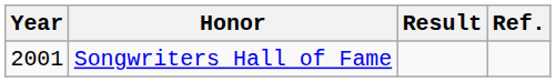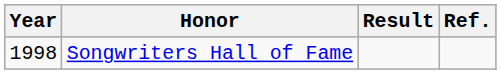 <table class="wikitable">
 <tr>
 <th>Year</th>
 <th>Honor</th>
 <th>Result</th>
 <th>Ref.</th>
 </tr>
 <tr>
-<td>2001</td>
+<td>1998</td>
 <td><a href='#'>Songwriters Hall of Fame</a></td>
 <td></td>
 <td align="center"></td>
 </tr>
 </table>
